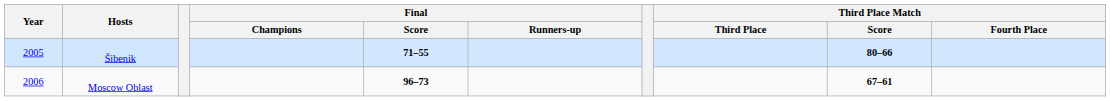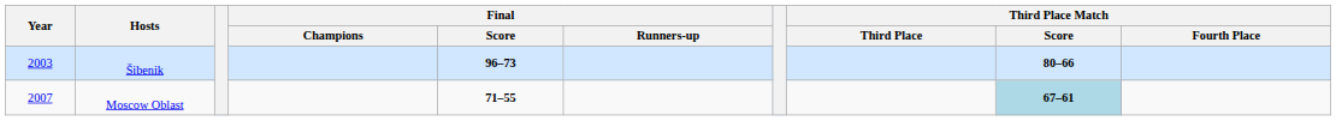 <table class="wikitable" style="font-size:90%; width: 98%; text-align: center;">
 <tr bgcolor=#C1D8FF>
 <th rowspan=2 width=5%>Year</th>
 <th rowspan=2 width=10%>Hosts</th>
 <th width=1% rowspan=4 bgcolor=ffffff></th>
 <th colspan=3>Final</th>
 <th width=1% rowspan=4 bgcolor=ffffff></th>
 <th colspan=3>Third Place Match</th>
 </tr>
 <tr bgcolor=#EFEFEF>
 <th width=15%>Champions</th>
 <th width=9%>Score</th>
 <th width=15%>Runners-up</th>
 <th width=15%>Third Place</th>
 <th width=9%>Score</th>
 <th width=15%>Fourth Place</th>
 </tr>
 <tr bgcolor=#D0E7FF>
-<td><a href='#'>2005</a><br></td>
+<td><a href='#'>2003</a><br></td>
 <td><br><a href='#'>Šibenik</a></td>
 <td><strong></strong></td>
-<td><strong>71–55</strong></td>
+<td><strong>96–73</strong></td>
 <td></td>
 <td></td>
 <td><strong>80–66</strong></td>
 <td></td>
 </tr>
 <tr>
-<td><a href='#'>2006</a><br></td>
+<td><a href='#'>2007</a><br></td>
 <td><br><a href='#'>Moscow Oblast</a></td>
 <td><strong></strong></td>
-<td><strong>96–73</strong></td>
+<td><strong>71–55</strong></td>
 <td></td>
 <td></td>
-<td><strong>67–61</strong></td>
+<td style="background: lightblue;"><strong>67–61</strong></td>
 <td></td>
 </tr>
 </table>
